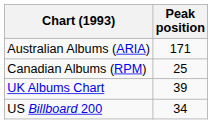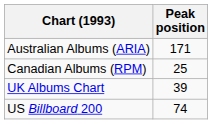 <table class="wikitable sortable">
 <tr>
 <th>Chart (1993)</th>
 <th>Peak<br>position</th>
 </tr>
 <tr>
 <td>Australian Albums (<a href='#'>ARIA</a>)</td>
 <td style="text-align:center;">171</td>
 </tr>
 <tr>
 <td>Canadian Albums (<a href='#'>RPM</a>)</td>
 <td style="text-align:center;">25</td>
 </tr>
 <tr>
 <td><a href='#'>UK Albums Chart</a></td>
 <td style="text-align:center;">39</td>
 </tr>
 <tr>
 <td>US <a href='#'><em>Billboard</em> 200</a></td>
-<td style="text-align:center;">34</td>
+<td style="text-align:center;">74</td>
 </tr>
 </table>
